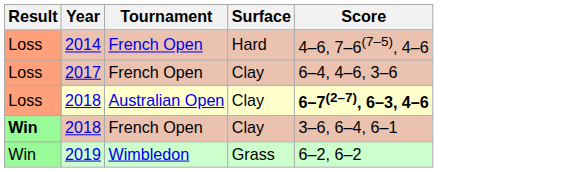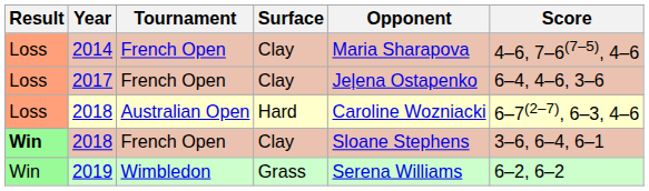 <table class="sortable wikitable">
 <tr>
 <th>Result</th>
 <th>Year</th>
 <th>Tournament</th>
 <th>Surface</th>
+<th>Opponent</th>
 <th class="unsortable">Score</th>
 </tr>
 <tr style="background:#ebc2af;">
 <td style="background:#ffa07a;">Loss</td>
 <td><a href='#'>2014</a></td>
 <td><a href='#'>French Open</a></td>
-<td>Hard</td>
+<td>Clay</td>
+<td> <a href='#'>Maria Sharapova</a></td>
 <td>4–6, 7–6<sup>(7–5)</sup>, 4–6</td>
 </tr>
 <tr style="background:#ebc2af;">
 <td style="background:#ffa07a;">Loss</td>
 <td><a href='#'>2017</a></td>
 <td>French Open</td>
 <td>Clay</td>
+<td> <a href='#'>Jeļena Ostapenko</a></td>
 <td>6–4, 4–6, 3–6</td>
 </tr>
 <tr style="background:#ffc;">
 <td style="background:#ffa07a;">Loss</td>
 <td><a href='#'>2018</a></td>
 <td><a href='#'>Australian Open</a></td>
-<td>Clay</td>
-<td><strong>6–7<sup>(2–7)</sup>, 6–3, 4–6</strong></td>
+<td>Hard</td>
+<td> <a href='#'>Caroline Wozniacki</a></td>
+<td>6–7<sup>(2–7)</sup>, 6–3, 4–6</td>
 </tr>
 <tr style="background:#ebc2af;">
 <td style="background:#98fb98;"><strong>Win</strong></td>
 <td><a href='#'>2018</a></td>
 <td>French Open</td>
 <td>Clay</td>
+<td> <a href='#'>Sloane Stephens</a></td>
 <td>3–6, 6–4, 6–1</td>
 </tr>
 <tr style="background:#cfc;">
 <td style="background:#98fb98;">Win</td>
 <td><a href='#'>2019</a></td>
 <td><a href='#'>Wimbledon</a></td>
 <td>Grass</td>
+<td> <a href='#'>Serena Williams</a></td>
 <td>6–2, 6–2</td>
 </tr>
 </table>
